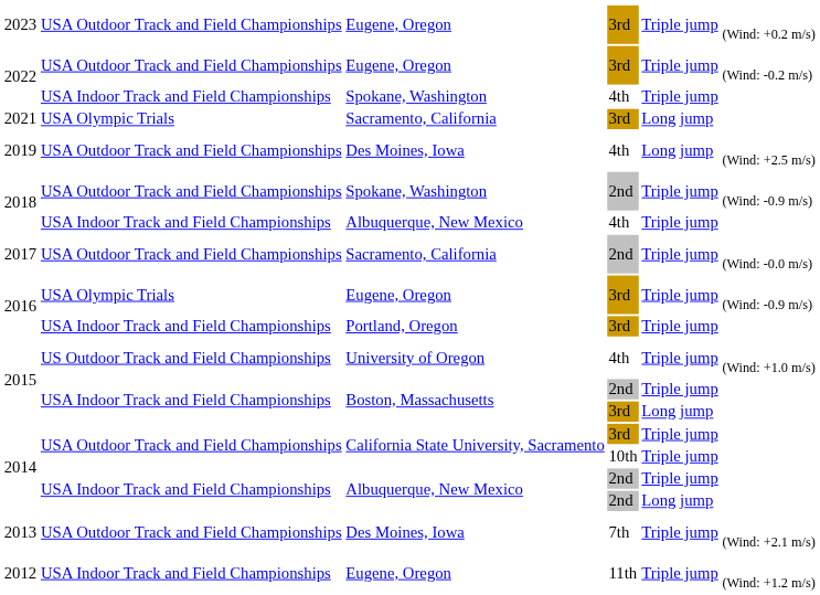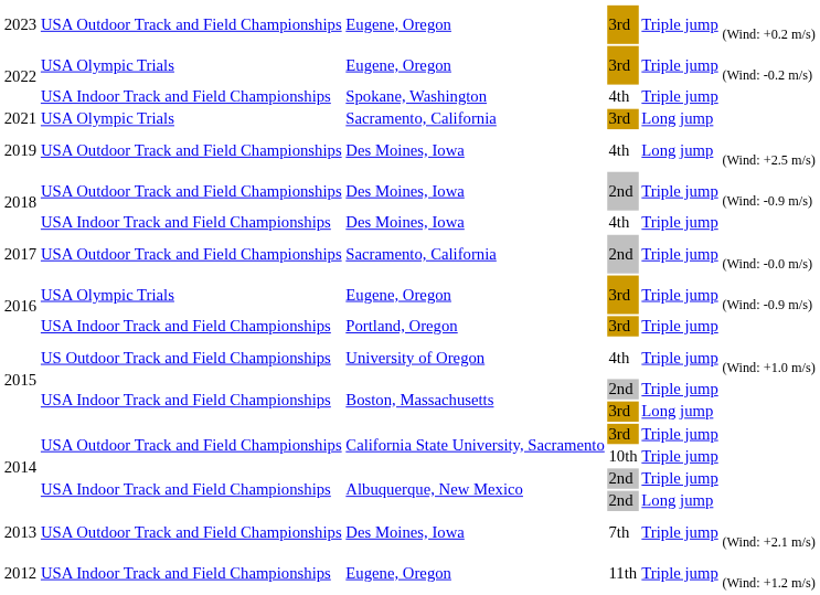 <table>
 <tr>
 <td>2023</td>
 <td><a href='#'>USA Outdoor Track and Field Championships</a></td>
 <td><a href='#'>Eugene, Oregon</a></td>
 <td bgcolor=cc9900>3rd</td>
 <td><a href='#'>Triple jump</a></td>
 <td><br><small>(Wind: +0.2 m/s)</small></td>
 </tr>
 <tr>
 <td rowspan=2>2022</td>
-<td><a href='#'>USA Outdoor Track and Field Championships</a></td>
+<td><a href='#'>USA Olympic Trials</a></td>
 <td><a href='#'>Eugene, Oregon</a></td>
 <td bgcolor=cc9900>3rd</td>
 <td><a href='#'>Triple jump</a></td>
 <td><br><small>(Wind: -0.2 m/s)</small></td>
 </tr>
 <tr>
 <td><a href='#'>USA Indoor Track and Field Championships</a></td>
 <td><a href='#'>Spokane, Washington</a></td>
 <td>4th</td>
 <td><a href='#'>Triple jump</a></td>
 <td></td>
 </tr>
 <tr>
 <td>2021</td>
 <td><a href='#'>USA Olympic Trials</a></td>
 <td><a href='#'>Sacramento, California</a></td>
 <td bgcolor=cc9900>3rd</td>
 <td><a href='#'>Long jump</a></td>
 <td></td>
 </tr>
 <tr>
 <td>2019</td>
 <td><a href='#'>USA Outdoor Track and Field Championships</a></td>
 <td><a href='#'>Des Moines, Iowa</a></td>
 <td>4th</td>
 <td><a href='#'>Long jump</a></td>
 <td><br><small>(Wind: +2.5 m/s)</small></td>
 </tr>
 <tr>
 <td rowspan=2>2018</td>
 <td><a href='#'>USA Outdoor Track and Field Championships</a></td>
-<td><a href='#'>Spokane, Washington</a></td>
+<td><a href='#'>Des Moines, Iowa</a></td>
 <td bgcolor=silver>2nd</td>
 <td><a href='#'>Triple jump</a></td>
 <td><br><small>(Wind: -0.9 m/s)</small></td>
 </tr>
 <tr>
 <td><a href='#'>USA Indoor Track and Field Championships</a></td>
-<td><a href='#'>Albuquerque, New Mexico</a></td>
+<td><a href='#'>Des Moines, Iowa</a></td>
 <td>4th</td>
 <td><a href='#'>Triple jump</a></td>
 <td></td>
 </tr>
 <tr>
 <td>2017</td>
 <td><a href='#'>USA Outdoor Track and Field Championships</a></td>
 <td><a href='#'>Sacramento, California</a></td>
 <td bgcolor=silver>2nd</td>
 <td><a href='#'>Triple jump</a></td>
 <td><br><small>(Wind: -0.0 m/s)</small></td>
 </tr>
 <tr>
 <td Rowspan=2>2016</td>
 <td><a href='#'>USA Olympic Trials</a></td>
 <td><a href='#'>Eugene, Oregon</a></td>
 <td bgcolor=cc9900>3rd</td>
 <td><a href='#'>Triple jump</a></td>
 <td><br><small>(Wind: -0.9 m/s)</small></td>
 </tr>
 <tr>
 <td><a href='#'>USA Indoor Track and Field Championships</a></td>
 <td><a href='#'>Portland, Oregon</a></td>
 <td bgcolor=cc9900>3rd</td>
 <td><a href='#'>Triple jump</a></td>
 <td></td>
 </tr>
 <tr>
 <td Rowspan=3>2015</td>
 <td><a href='#'>US Outdoor Track and Field Championships</a></td>
 <td><a href='#'>University of Oregon</a></td>
 <td>4th</td>
 <td><a href='#'>Triple jump</a></td>
 <td><br><small>(Wind: +1.0 m/s)</small></td>
 </tr>
 <tr>
 <td Rowspan=2><a href='#'>USA Indoor Track and Field Championships</a></td>
 <td Rowspan=2><a href='#'>Boston, Massachusetts</a></td>
 <td bgcolor=silver>2nd</td>
 <td><a href='#'>Triple jump</a></td>
 <td></td>
 </tr>
 <tr>
 <td bgcolor=cc9900>3rd</td>
 <td><a href='#'>Long jump</a></td>
 <td></td>
 </tr>
 <tr>
 <td Rowspan=4>2014</td>
 <td Rowspan=2><a href='#'>USA Outdoor Track and Field Championships</a></td>
 <td Rowspan=2><a href='#'>California State University, Sacramento</a></td>
 <td bgcolor=cc9900>3rd</td>
 <td><a href='#'>Triple jump</a></td>
 <td></td>
 </tr>
 <tr>
 <td>10th</td>
 <td><a href='#'>Triple jump</a></td>
 <td></td>
 </tr>
 <tr>
 <td Rowspan=2><a href='#'>USA Indoor Track and Field Championships</a></td>
 <td Rowspan=2><a href='#'>Albuquerque, New Mexico</a></td>
 <td bgcolor=silver>2nd</td>
 <td><a href='#'>Triple jump</a></td>
 <td></td>
 </tr>
 <tr>
 <td bgcolor=silver>2nd</td>
 <td><a href='#'>Long jump</a></td>
 <td></td>
 </tr>
 <tr>
 <td>2013</td>
 <td><a href='#'>USA Outdoor Track and Field Championships</a></td>
 <td><a href='#'>Des Moines, Iowa</a></td>
 <td>7th</td>
 <td><a href='#'>Triple jump</a></td>
 <td><br><small>(Wind: +2.1 m/s)</small></td>
 </tr>
 <tr>
 <td>2012</td>
 <td><a href='#'>USA Indoor Track and Field Championships</a></td>
 <td><a href='#'>Eugene, Oregon</a></td>
 <td>11th</td>
 <td><a href='#'>Triple jump</a></td>
 <td><br><small>(Wind: +1.2 m/s)</small></td>
 </tr>
 </table>
